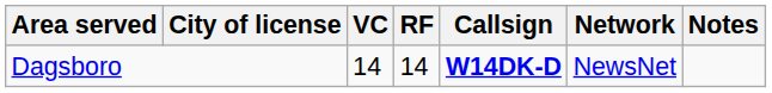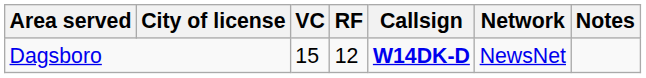 <table class="sortable wikitable" style="margin: 1em 1em 1em 0; background: #f9f9f9;">
 <tr>
 <th>Area served</th>
 <th>City of license</th>
 <th>VC</th>
 <th>RF</th>
 <th>Callsign</th>
 <th>Network</th>
 <th class="unsortable">Notes</th>
 </tr>
 <tr style="vertical-align: top; text-align: left;">
 <td colspan="2" rowspan="1"><a href='#'>Dagsboro</a></td>
-<td>14</td>
-<td>14</td>
+<td>15</td>
+<td>12</td>
 <td><strong><a href='#'>W14DK-D</a></strong></td>
 <td><a href='#'>NewsNet</a></td>
 <td></td>
 </tr>
 </table>
